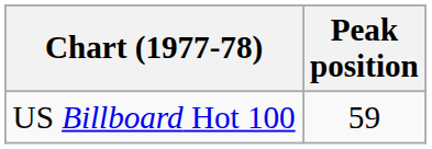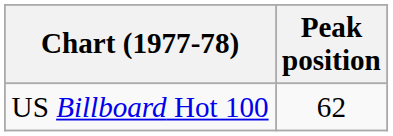 <table class="wikitable sortable">
 <tr>
 <th>Chart (1977-78)</th>
 <th>Peak<br>position</th>
 </tr>
 <tr>
 <td>US <a href='#'><em>Billboard</em> Hot 100</a></td>
-<td align="center">59</td>
+<td align="center">62</td>
 </tr>
 </table>
